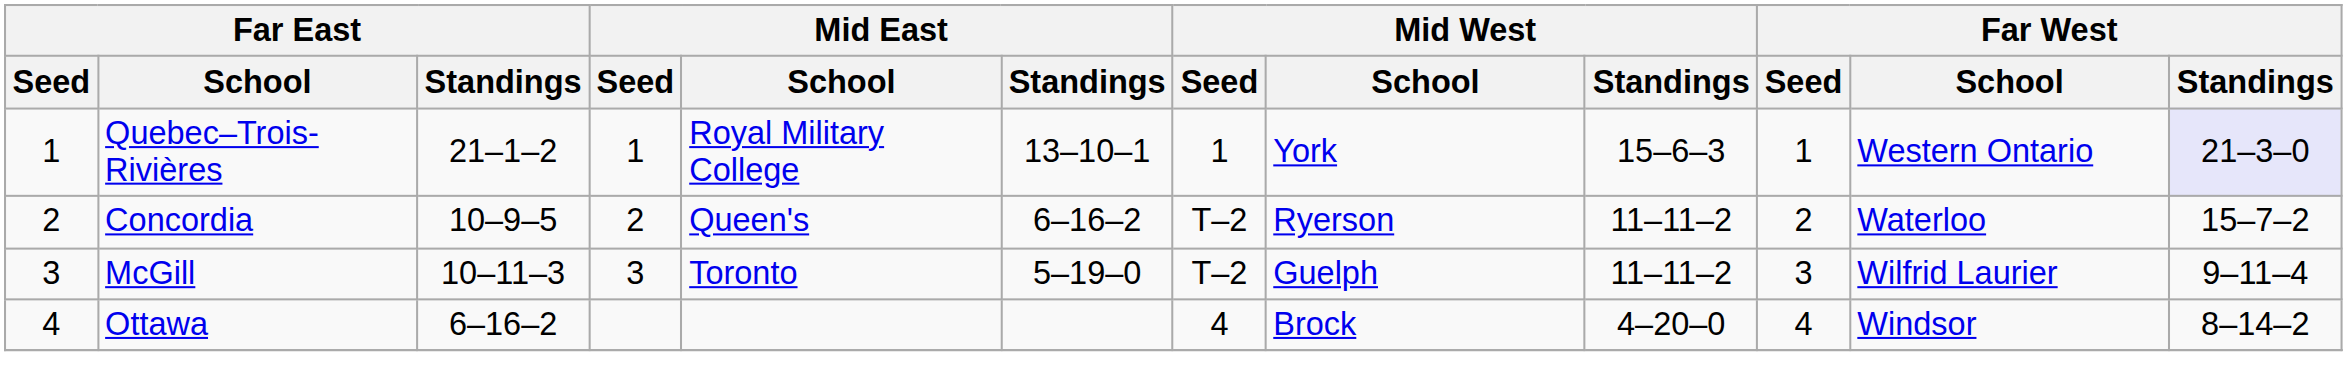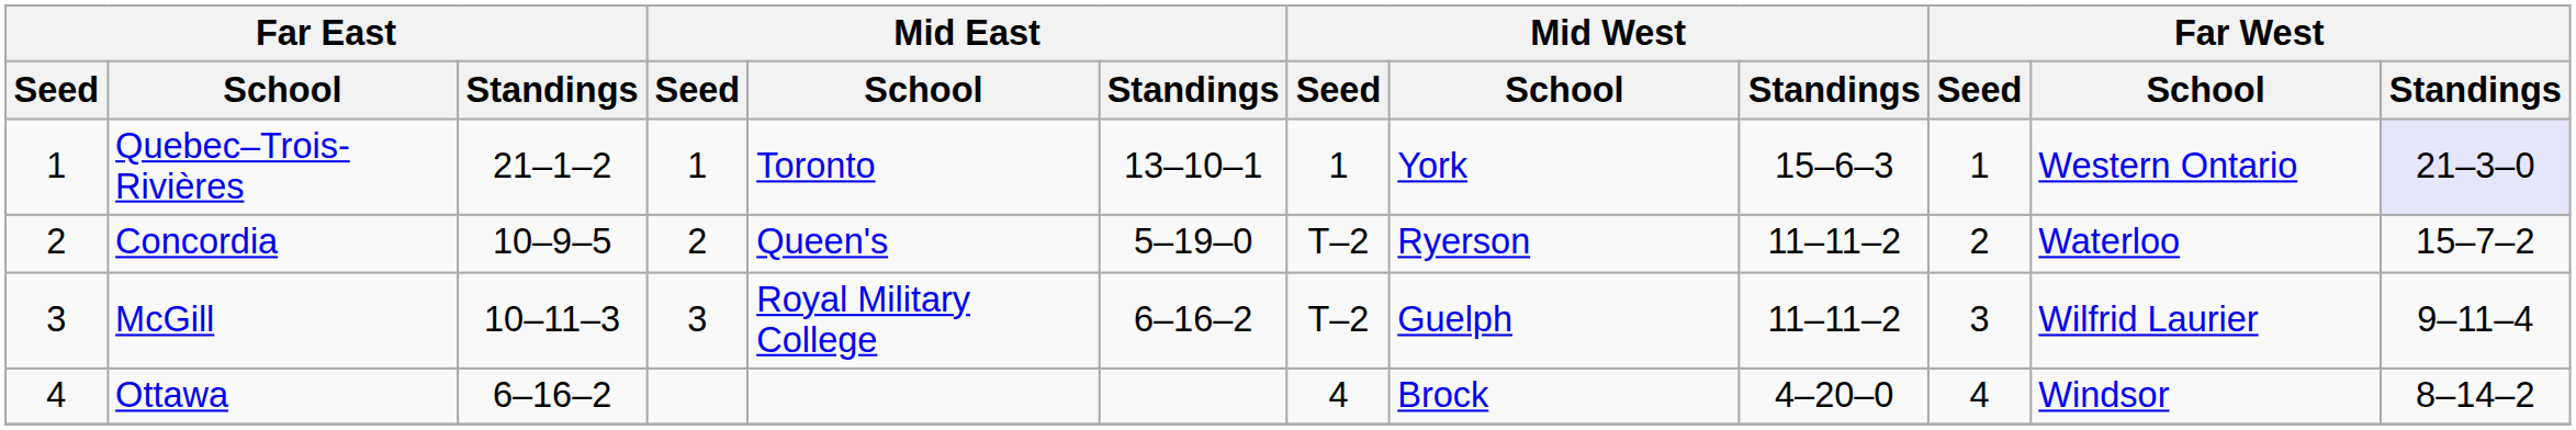 <table class="wikitable">
 <tr>
 <th colspan=3>Far East</th>
 <th colspan=3>Mid East</th>
 <th colspan=3>Mid West</th>
 <th colspan=3>Far West</th>
 </tr>
 <tr>
 <th>Seed</th>
 <th style="width:150px">School</th>
 <th>Standings</th>
 <th>Seed</th>
 <th style="width:150px">School</th>
 <th>Standings</th>
 <th>Seed</th>
 <th style="width:150px">School</th>
 <th>Standings</th>
 <th>Seed</th>
 <th style="width:150px">School</th>
 <th>Standings</th>
 </tr>
 <tr>
 <td align=center>1</td>
 <td><a href='#'>Quebec–Trois-Rivières</a></td>
 <td align=center>21–1–2</td>
 <td align=center>1</td>
-<td><a href='#'>Royal Military College</a></td>
+<td><a href='#'>Toronto</a></td>
 <td align=center>13–10–1</td>
 <td align=center>1</td>
 <td><a href='#'>York</a></td>
 <td align=center>15–6–3</td>
 <td align=center>1</td>
 <td><a href='#'>Western Ontario</a></td>
 <td align=center style="background: lavender;">21–3–0</td>
 </tr>
 <tr>
 <td align=center>2</td>
 <td><a href='#'>Concordia</a></td>
 <td align=center>10–9–5</td>
 <td align=center>2</td>
 <td><a href='#'>Queen's</a></td>
-<td align=center>6–16–2</td>
+<td align=center>5–19–0</td>
 <td align=center>T–2</td>
 <td><a href='#'>Ryerson</a></td>
 <td align=center>11–11–2</td>
 <td align=center>2</td>
 <td><a href='#'>Waterloo</a></td>
 <td align=center>15–7–2</td>
 </tr>
 <tr>
 <td align=center>3</td>
 <td><a href='#'>McGill</a></td>
 <td align=center>10–11–3</td>
 <td align=center>3</td>
-<td><a href='#'>Toronto</a></td>
-<td align=center>5–19–0</td>
+<td><a href='#'>Royal Military College</a></td>
+<td align=center>6–16–2</td>
 <td align=center>T–2</td>
 <td><a href='#'>Guelph</a></td>
 <td align=center>11–11–2</td>
 <td align=center>3</td>
 <td><a href='#'>Wilfrid Laurier</a></td>
 <td align=center>9–11–4</td>
 </tr>
 <tr>
 <td align=center>4</td>
 <td><a href='#'>Ottawa</a></td>
 <td align=center>6–16–2</td>
 <td></td>
 <td></td>
 <td></td>
 <td align=center>4</td>
 <td><a href='#'>Brock</a></td>
 <td align=center>4–20–0</td>
 <td align=center>4</td>
 <td><a href='#'>Windsor</a></td>
 <td align=center>8–14–2</td>
 </tr>
 <tr>
 </tr>
 </table>
